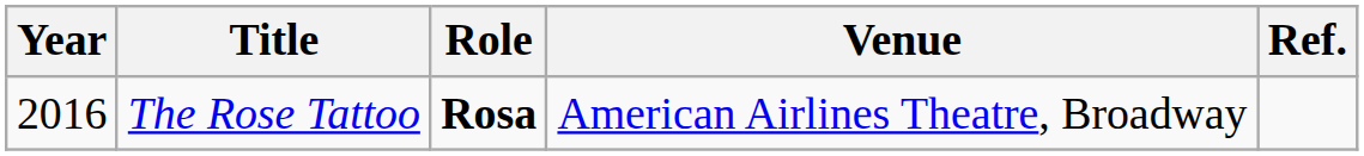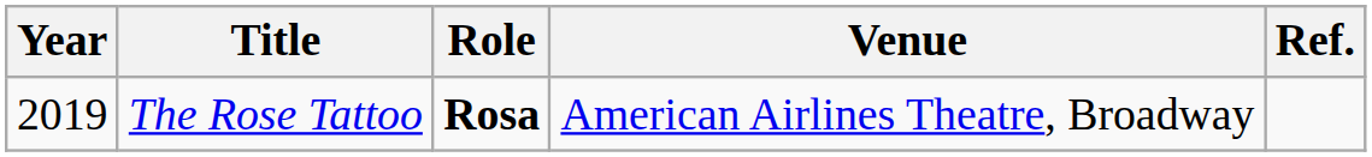 <table class="wikitable">
 <tr>
 <th>Year</th>
 <th>Title</th>
 <th>Role</th>
 <th>Venue</th>
 <th>Ref.</th>
 </tr>
 <tr>
-<td>2016</td>
+<td>2019</td>
 <td><em><a href='#'>The Rose Tattoo</a></em></td>
 <td><strong>Rosa</strong></td>
 <td><a href='#'>American Airlines Theatre</a>, Broadway</td>
 <td></td>
 </tr>
 </table>
